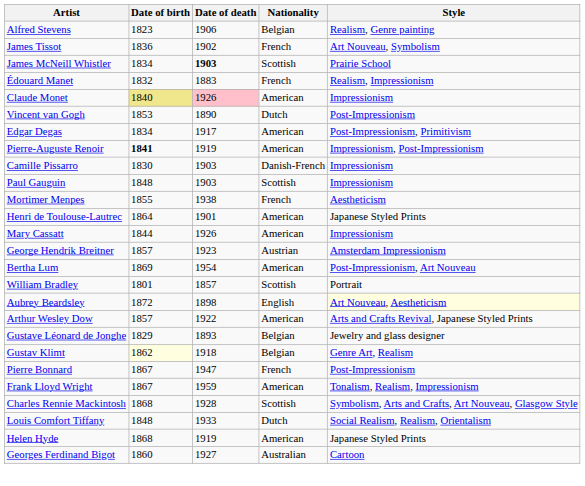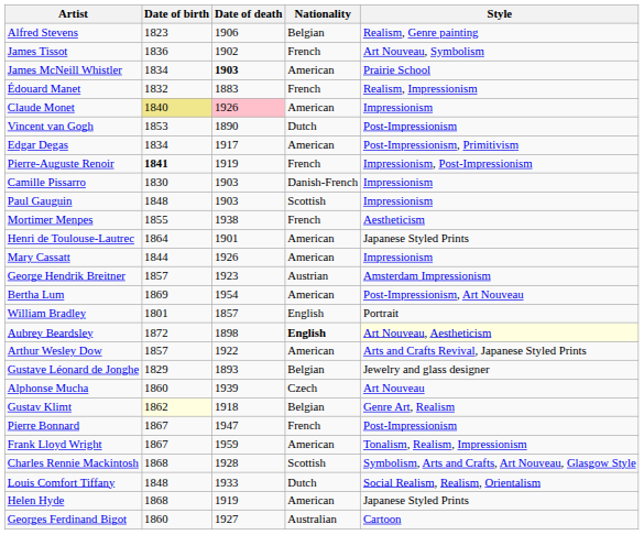 <table class="wikitable">
 <tr>
 <th>Artist</th>
 <th>Date of birth</th>
 <th>Date of death</th>
 <th>Nationality</th>
 <th>Style</th>
 </tr>
 <tr>
 <td><a href='#'>Alfred Stevens</a></td>
 <td>1823</td>
 <td>1906</td>
 <td>Belgian</td>
 <td><a href='#'>Realism</a>, <a href='#'>Genre painting</a></td>
 </tr>
 <tr>
 <td><a href='#'>James Tissot</a></td>
 <td>1836</td>
 <td>1902</td>
 <td>French</td>
 <td><a href='#'>Art Nouveau</a>, <a href='#'>Symbolism</a></td>
 </tr>
 <tr>
 <td><a href='#'>James McNeill Whistler</a></td>
 <td>1834</td>
 <td><strong>1903</strong></td>
-<td>Scottish</td>
+<td>American</td>
 <td><a href='#'>Prairie School</a></td>
 </tr>
 <tr>
 <td><a href='#'>Édouard Manet</a></td>
 <td>1832</td>
 <td>1883</td>
 <td>French</td>
 <td><a href='#'>Realism</a>, <a href='#'>Impressionism</a></td>
 </tr>
 <tr>
 <td><a href='#'>Claude Monet</a></td>
 <td style="background: khaki;">1840</td>
 <td style="background: pink;">1926</td>
 <td>American</td>
 <td><a href='#'>Impressionism</a></td>
 </tr>
 <tr>
 <td><a href='#'>Vincent van Gogh</a></td>
 <td>1853</td>
 <td>1890</td>
 <td>Dutch</td>
 <td><a href='#'>Post-Impressionism</a></td>
 </tr>
 <tr>
 <td><a href='#'>Edgar Degas</a></td>
 <td>1834</td>
 <td>1917</td>
 <td>American</td>
 <td><a href='#'>Post-Impressionism</a>, <a href='#'>Primitivism</a></td>
 </tr>
 <tr>
 <td><a href='#'>Pierre-Auguste Renoir</a></td>
 <td><strong>1841</strong></td>
 <td>1919</td>
-<td>American</td>
+<td>French</td>
 <td><a href='#'>Impressionism</a>, <a href='#'>Post-Impressionism</a></td>
 </tr>
 <tr>
 <td><a href='#'>Camille Pissarro</a></td>
 <td>1830</td>
 <td>1903</td>
 <td>Danish-French</td>
 <td><a href='#'>Impressionism</a></td>
 </tr>
 <tr>
 <td><a href='#'>Paul Gauguin</a></td>
 <td>1848</td>
 <td>1903</td>
 <td>Scottish</td>
 <td><a href='#'>Impressionism</a></td>
 </tr>
 <tr>
 <td><a href='#'>Mortimer Menpes</a></td>
 <td>1855</td>
 <td>1938</td>
 <td>French</td>
 <td><a href='#'>Aestheticism</a></td>
 </tr>
 <tr>
 <td><a href='#'>Henri de Toulouse-Lautrec</a></td>
 <td>1864</td>
 <td>1901</td>
 <td>American</td>
 <td>Japanese Styled Prints</td>
 </tr>
 <tr>
 <td><a href='#'>Mary Cassatt</a></td>
 <td>1844</td>
 <td>1926</td>
 <td>American</td>
 <td><a href='#'>Impressionism</a></td>
 </tr>
 <tr>
 <td><a href='#'>George Hendrik Breitner</a></td>
 <td>1857</td>
 <td>1923</td>
 <td>Austrian</td>
 <td><a href='#'>Amsterdam Impressionism</a></td>
 </tr>
 <tr>
 <td><a href='#'>Bertha Lum</a></td>
 <td>1869</td>
 <td>1954</td>
 <td>American</td>
 <td><a href='#'>Post-Impressionism</a>, <a href='#'>Art Nouveau</a></td>
 </tr>
 <tr>
 <td><a href='#'>William Bradley</a></td>
 <td>1801</td>
 <td>1857</td>
-<td>Scottish</td>
+<td>English</td>
 <td>Portrait</td>
 </tr>
 <tr>
 <td><a href='#'>Aubrey Beardsley</a></td>
 <td>1872</td>
 <td>1898</td>
-<td>English</td>
+<td><strong>English</strong></td>
 <td style="background: lightyellow;"><a href='#'>Art Nouveau</a>, <a href='#'>Aestheticism</a></td>
 </tr>
 <tr>
 <td><a href='#'>Arthur Wesley Dow</a></td>
 <td>1857</td>
 <td>1922</td>
 <td>American</td>
 <td><a href='#'>Arts and Crafts Revival</a>, Japanese Styled Prints</td>
 </tr>
 <tr>
 <td><a href='#'>Gustave Léonard de Jonghe</a></td>
 <td>1829</td>
 <td>1893</td>
 <td>Belgian</td>
 <td>Jewelry and glass designer</td>
+</tr>
+<tr>
+<td><a href='#'>Alphonse Mucha</a></td>
+<td>1860</td>
+<td>1939</td>
+<td>Czech</td>
+<td><a href='#'>Art Nouveau</a></td>
 </tr>
 <tr>
 <td><a href='#'>Gustav Klimt</a></td>
 <td style="background: lightyellow;">1862</td>
 <td>1918</td>
 <td>Belgian</td>
 <td><a href='#'>Genre Art</a>, <a href='#'>Realism</a></td>
 </tr>
 <tr>
 <td><a href='#'>Pierre Bonnard</a></td>
 <td>1867</td>
 <td>1947</td>
 <td>French</td>
 <td><a href='#'>Post-Impressionism</a></td>
 </tr>
 <tr>
 <td><a href='#'>Frank Lloyd Wright</a></td>
 <td>1867</td>
 <td>1959</td>
 <td>American</td>
 <td><a href='#'>Tonalism</a>, <a href='#'>Realism</a>, <a href='#'>Impressionism</a></td>
 </tr>
 <tr>
 <td><a href='#'>Charles Rennie Mackintosh</a></td>
 <td>1868</td>
 <td>1928</td>
 <td>Scottish</td>
 <td><a href='#'>Symbolism</a>, <a href='#'>Arts and Crafts</a>, <a href='#'>Art Nouveau</a>, <a href='#'>Glasgow Style</a></td>
 </tr>
 <tr>
 <td><a href='#'>Louis Comfort Tiffany</a></td>
 <td>1848</td>
 <td>1933</td>
 <td>Dutch</td>
 <td><a href='#'>Social Realism</a>, <a href='#'>Realism</a>, <a href='#'>Orientalism</a></td>
 </tr>
 <tr>
 <td><a href='#'>Helen Hyde</a></td>
 <td>1868</td>
 <td>1919</td>
 <td>American</td>
 <td>Japanese Styled Prints</td>
 </tr>
 <tr>
 <td><a href='#'>Georges Ferdinand Bigot</a></td>
 <td>1860</td>
 <td>1927</td>
 <td>Australian</td>
 <td><a href='#'>Cartoon</a></td>
 </tr>
 </table>
